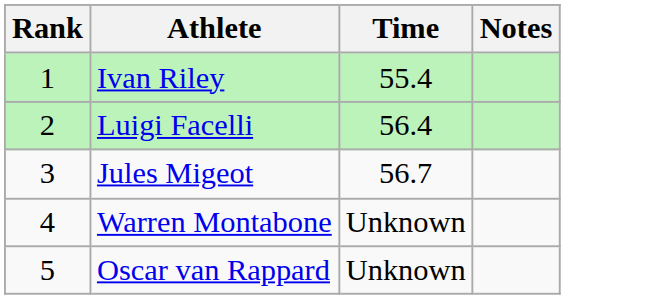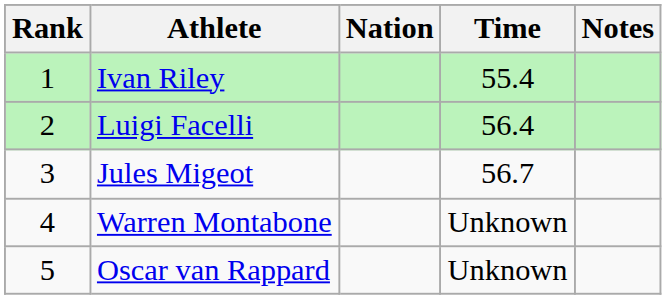 <table class="wikitable sortable" style="text-align:center">
 <tr>
 <th>Rank</th>
 <th>Athlete</th>
+<th>Nation</th>
 <th>Time</th>
 <th>Notes</th>
 </tr>
 <tr bgcolor=bbf3bb>
 <td>1</td>
 <td align=left><a href='#'>Ivan Riley</a></td>
+<td align=left></td>
 <td>55.4</td>
 <td></td>
 </tr>
 <tr bgcolor=bbf3bb>
 <td>2</td>
 <td align=left><a href='#'>Luigi Facelli</a></td>
+<td align=left></td>
 <td>56.4</td>
 <td></td>
 </tr>
 <tr>
 <td>3</td>
 <td align=left><a href='#'>Jules Migeot</a></td>
+<td align=left></td>
 <td>56.7</td>
 <td></td>
 </tr>
 <tr>
 <td>4</td>
 <td align=left><a href='#'>Warren Montabone</a></td>
+<td align=left></td>
 <td data-sort-value=70.0>Unknown</td>
 <td></td>
 </tr>
 <tr>
 <td>5</td>
 <td align=left><a href='#'>Oscar van Rappard</a></td>
+<td align=left></td>
 <td data-sort-value=80.0>Unknown</td>
 <td></td>
 </tr>
 </table>
